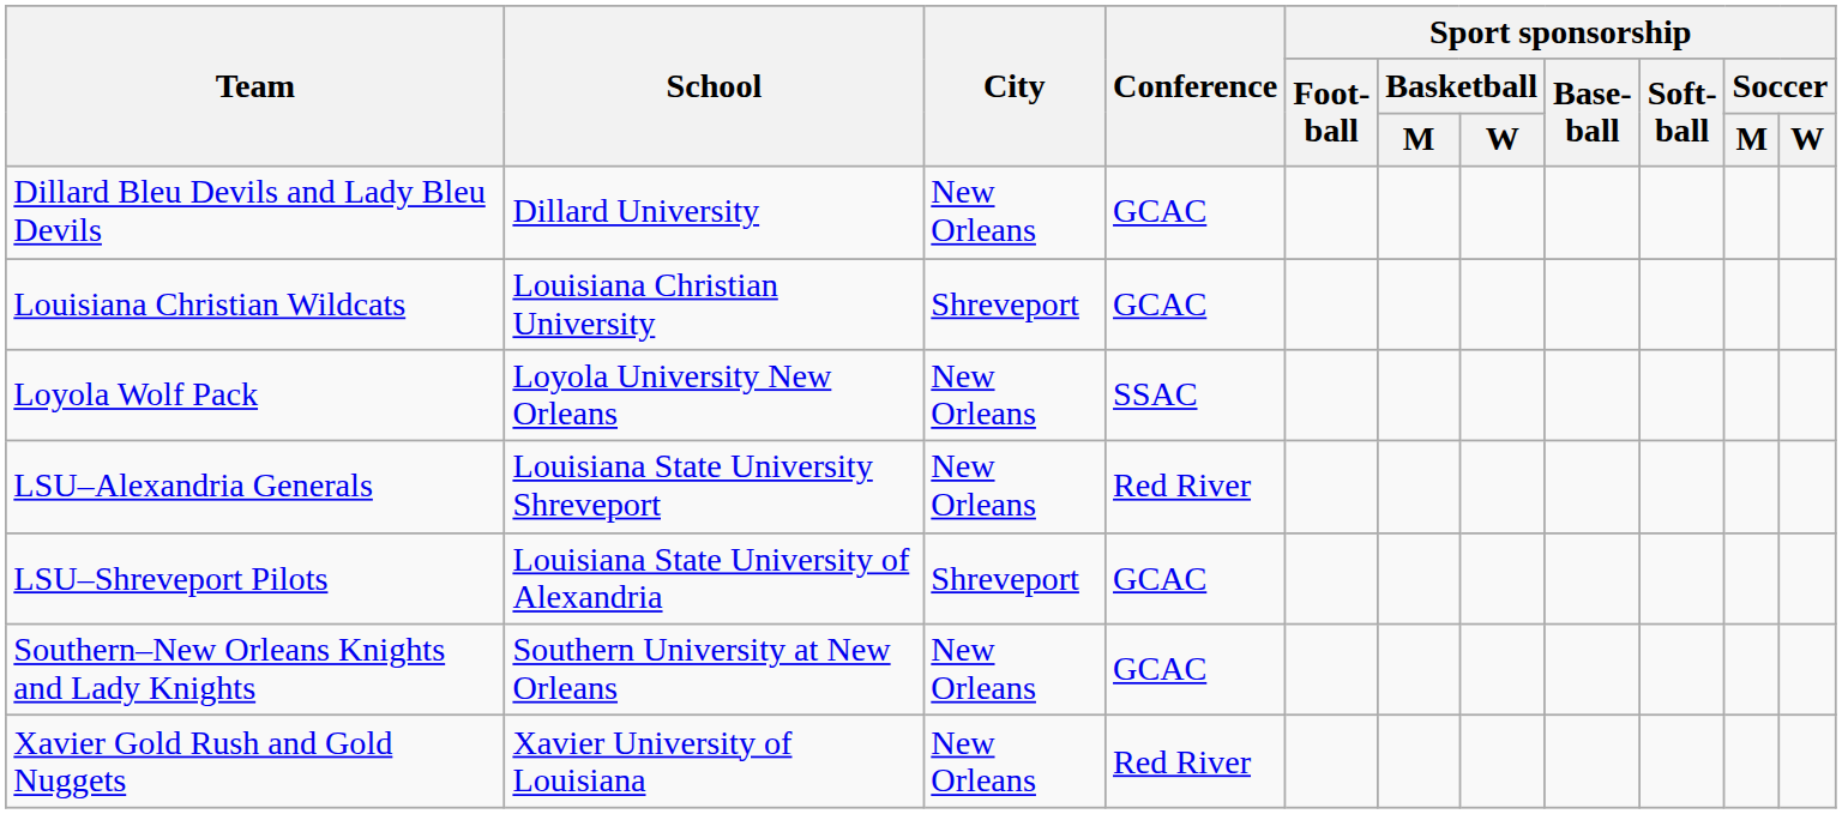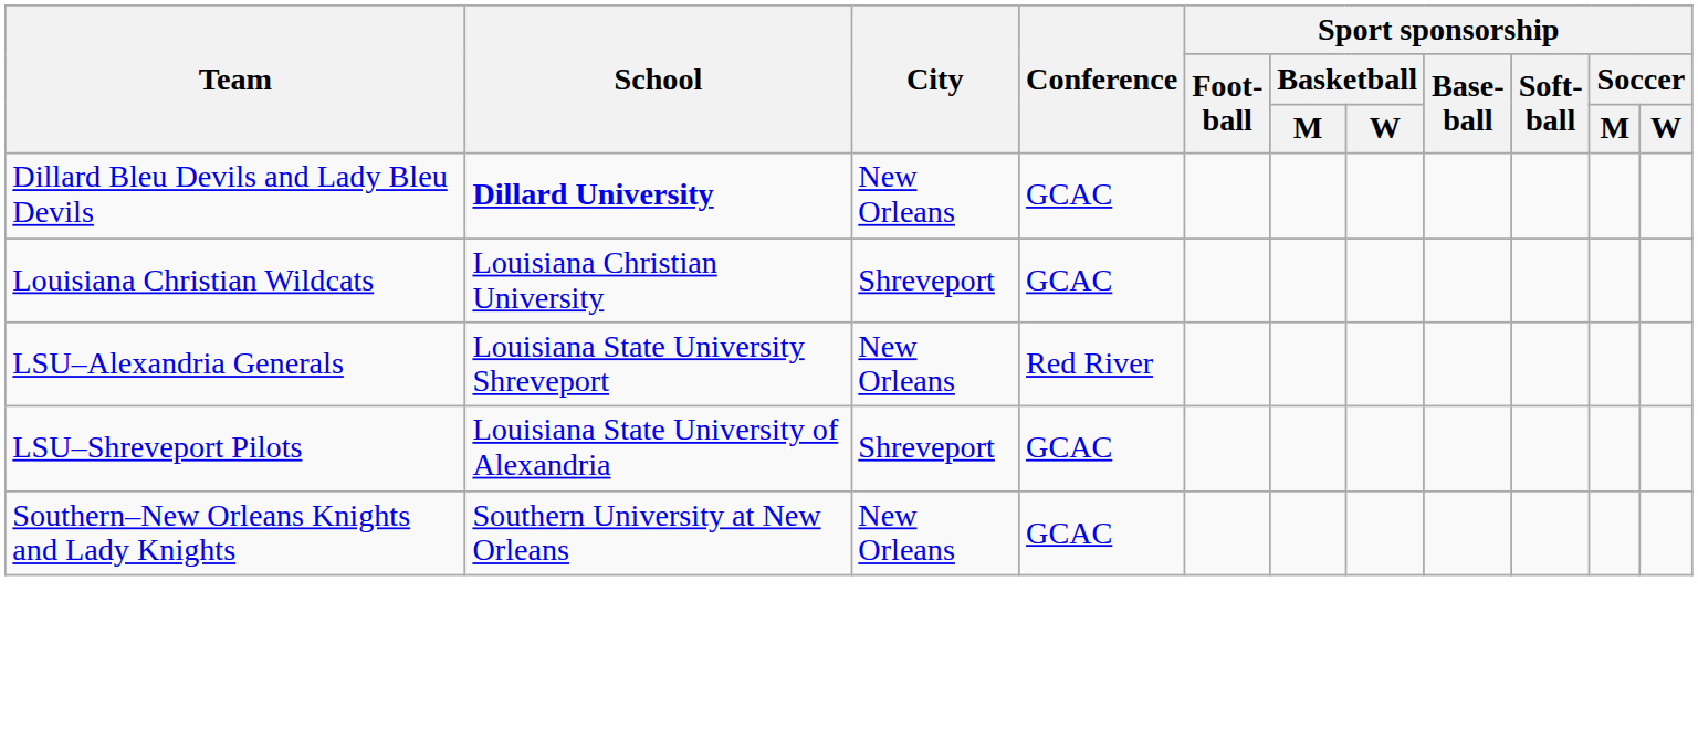 <table class="sortable wikitable">
 <tr>
 <th rowspan=3>Team</th>
 <th rowspan=3>School</th>
 <th rowspan=3>City</th>
 <th rowspan=3>Conference</th>
 <th colspan=7>Sport sponsorship</th>
 </tr>
 <tr>
 <th rowspan=2>Foot-<br>ball</th>
 <th colspan=2>Basketball</th>
 <th rowspan=2>Base-<br>ball</th>
 <th rowspan=2>Soft-<br>ball</th>
 <th colspan=2>Soccer</th>
 </tr>
 <tr>
 <th>M</th>
 <th>W</th>
 <th>M</th>
 <th>W</th>
 </tr>
 <tr>
 <td><a href='#'>Dillard Bleu Devils and Lady Bleu Devils</a></td>
-<td><a href='#'>Dillard University</a></td>
+<td><strong><a href='#'>Dillard University</a></strong></td>
 <td><a href='#'>New Orleans</a></td>
 <td><a href='#'>GCAC</a></td>
 <td></td>
 <td></td>
 <td></td>
 <td></td>
 <td></td>
 <td></td>
 <td></td>
 </tr>
 <tr>
 <td><a href='#'>Louisiana Christian Wildcats</a></td>
 <td><a href='#'>Louisiana Christian University</a></td>
 <td><a href='#'>Shreveport</a></td>
 <td><a href='#'>GCAC</a></td>
-<td></td>
-<td></td>
-<td></td>
-<td></td>
-<td></td>
-<td></td>
-<td></td>
-</tr>
-<tr>
-<td><a href='#'>Loyola Wolf Pack</a></td>
-<td><a href='#'>Loyola University New Orleans</a></td>
-<td><a href='#'>New Orleans</a></td>
-<td><a href='#'>SSAC</a></td>
 <td></td>
 <td></td>
 <td></td>
 <td></td>
 <td></td>
 <td></td>
 <td></td>
 </tr>
 <tr>
 <td><a href='#'>LSU–Alexandria Generals</a></td>
 <td><a href='#'>Louisiana State University Shreveport</a></td>
 <td><a href='#'>New Orleans</a></td>
 <td><a href='#'>Red River</a></td>
 <td></td>
 <td></td>
 <td></td>
 <td></td>
 <td></td>
 <td></td>
 <td></td>
 </tr>
 <tr>
 <td><a href='#'>LSU–Shreveport Pilots</a></td>
 <td><a href='#'>Louisiana State University of Alexandria</a></td>
 <td><a href='#'>Shreveport</a></td>
 <td><a href='#'>GCAC</a></td>
 <td></td>
 <td></td>
 <td></td>
 <td></td>
 <td></td>
 <td></td>
 <td></td>
 </tr>
 <tr>
 <td><a href='#'>Southern–New Orleans Knights and Lady Knights</a></td>
 <td><a href='#'>Southern University at New Orleans</a></td>
 <td><a href='#'>New Orleans</a></td>
 <td><a href='#'>GCAC</a></td>
 <td></td>
 <td></td>
 <td></td>
 <td></td>
 <td></td>
 <td></td>
 <td></td>
 </tr>
-<tr>
-<td><a href='#'>Xavier Gold Rush and Gold Nuggets</a></td>
-<td><a href='#'>Xavier University of Louisiana</a></td>
-<td><a href='#'>New Orleans</a></td>
-<td><a href='#'>Red River</a></td>
-<td></td>
-<td></td>
-<td></td>
-<td></td>
-<td></td>
-<td></td>
-<td></td>
-</tr>
 </table>
